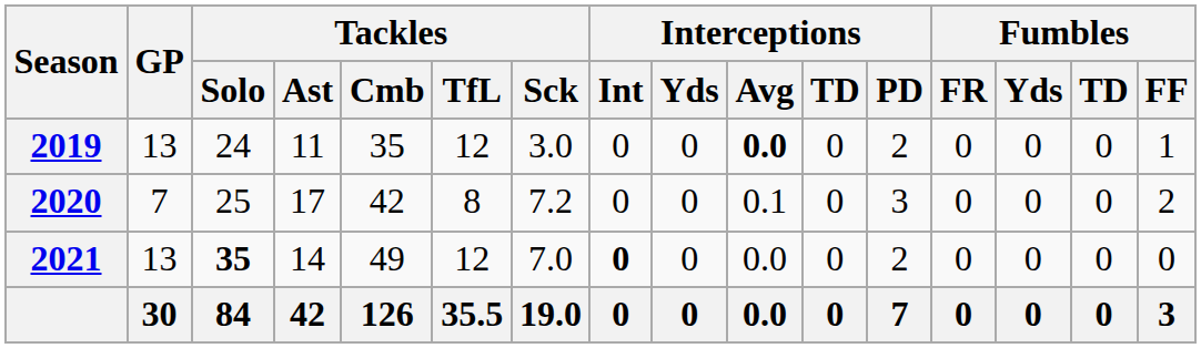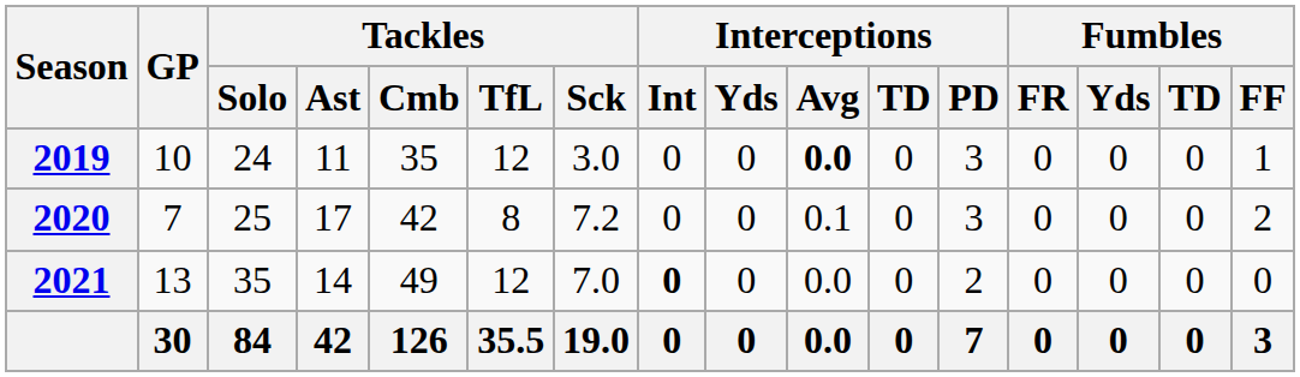 <table class="wikitable" style="text-align:center;">
 <tr>
 <th rowspan="2">Season</th>
 <th rowspan="2">GP</th>
 <th colspan="5">Tackles</th>
 <th colspan="5">Interceptions</th>
 <th colspan="4">Fumbles</th>
 </tr>
 <tr>
 <th>Solo</th>
 <th>Ast</th>
 <th>Cmb</th>
 <th>TfL</th>
 <th>Sck</th>
 <th>Int</th>
 <th>Yds</th>
 <th>Avg</th>
 <th>TD</th>
 <th>PD</th>
 <th>FR</th>
 <th>Yds</th>
 <th>TD</th>
 <th>FF</th>
 </tr>
 <tr>
 <th><a href='#'>2019</a></th>
-<td>13</td>
+<td>10</td>
 <td>24</td>
 <td>11</td>
 <td>35</td>
 <td>12</td>
 <td>3.0</td>
 <td>0</td>
 <td>0</td>
 <td><strong>0.0</strong></td>
 <td>0</td>
-<td>2</td>
+<td>3</td>
 <td>0</td>
 <td>0</td>
 <td>0</td>
 <td>1</td>
 </tr>
 <tr>
 <th><a href='#'>2020</a></th>
 <td>7</td>
 <td>25</td>
 <td>17</td>
 <td>42</td>
 <td>8</td>
 <td>7.2</td>
 <td>0</td>
 <td>0</td>
 <td>0.1</td>
 <td>0</td>
 <td>3</td>
 <td>0</td>
 <td>0</td>
 <td>0</td>
 <td>2</td>
 </tr>
 <tr>
 <th><a href='#'>2021</a></th>
 <td>13</td>
-<td><strong>35</strong></td>
+<td>35</td>
 <td>14</td>
 <td>49</td>
 <td>12</td>
 <td>7.0</td>
 <td><strong>0</strong></td>
 <td>0</td>
 <td>0.0</td>
 <td>0</td>
 <td>2</td>
 <td>0</td>
 <td>0</td>
 <td>0</td>
 <td>0</td>
 </tr>
 <tr>
 <th></th>
 <th>30</th>
 <th>84</th>
 <th>42</th>
 <th>126</th>
 <th>35.5</th>
 <th>19.0</th>
 <th>0</th>
 <th>0</th>
 <th>0.0</th>
 <th>0</th>
 <th>7</th>
 <th>0</th>
 <th>0</th>
 <th>0</th>
 <th>3</th>
 </tr>
 </table>
